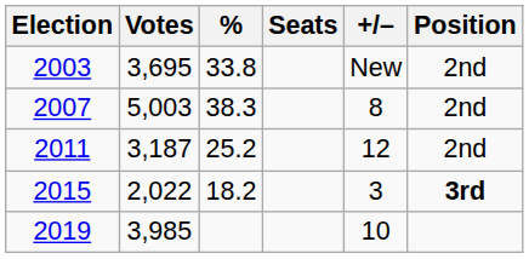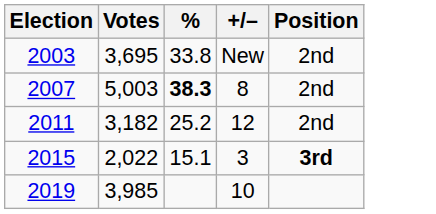 <table class=wikitable style=text-align:center>
 <tr>
 <th>Election</th>
 <th>Votes</th>
 <th>%</th>
-<th>Seats</th>
 <th>+/–</th>
 <th>Position</th>
 </tr>
 <tr>
 <td><a href='#'>2003</a></td>
 <td>3,695</td>
 <td>33.8</td>
-<td></td>
 <td>New</td>
 <td>2nd</td>
 </tr>
 <tr>
 <td><a href='#'>2007</a></td>
 <td>5,003</td>
-<td>38.3</td>
-<td></td>
+<td><strong>38.3</strong></td>
 <td> 8</td>
 <td> 2nd</td>
 </tr>
 <tr>
 <td><a href='#'>2011</a></td>
-<td>3,187</td>
+<td>3,182</td>
 <td>25.2</td>
-<td></td>
 <td> 12</td>
 <td> 2nd</td>
 </tr>
 <tr>
 <td><a href='#'>2015</a></td>
 <td>2,022</td>
-<td>18.2</td>
-<td></td>
+<td>15.1</td>
 <td> 3</td>
 <td><strong> 3rd</strong></td>
 </tr>
 <tr>
 <td><a href='#'>2019</a></td>
 <td>3,985</td>
 <td></td>
-<td></td>
 <td> 10</td>
 <td></td>
 </tr>
 </table>
